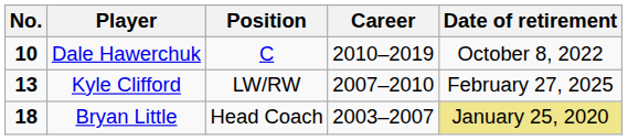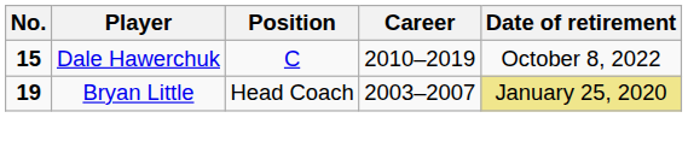 <table class="wikitable sortable" style="text-align:center">
 <tr>
 <th>No.</th>
 <th>Player</th>
 <th>Position</th>
 <th>Career</th>
 <th>Date of retirement</th>
 </tr>
 <tr>
-<td><strong>10</strong></td>
+<td><strong>15</strong></td>
 <td><a href='#'>Dale Hawerchuk</a></td>
 <td><a href='#'>C</a></td>
 <td>2010–2019</td>
 <td>October 8, 2022</td>
 </tr>
 <tr>
-<td><strong>13</strong></td>
-<td><a href='#'>Kyle Clifford</a></td>
-<td>LW/RW</td>
-<td>2007–2010</td>
-<td>February 27, 2025</td>
-</tr>
-<tr>
-<td><strong>18</strong></td>
+<td><strong>19</strong></td>
 <td><a href='#'>Bryan Little</a></td>
 <td>Head Coach</td>
 <td>2003–2007</td>
 <td style="background: khaki;">January 25, 2020</td>
 </tr>
 </table>
